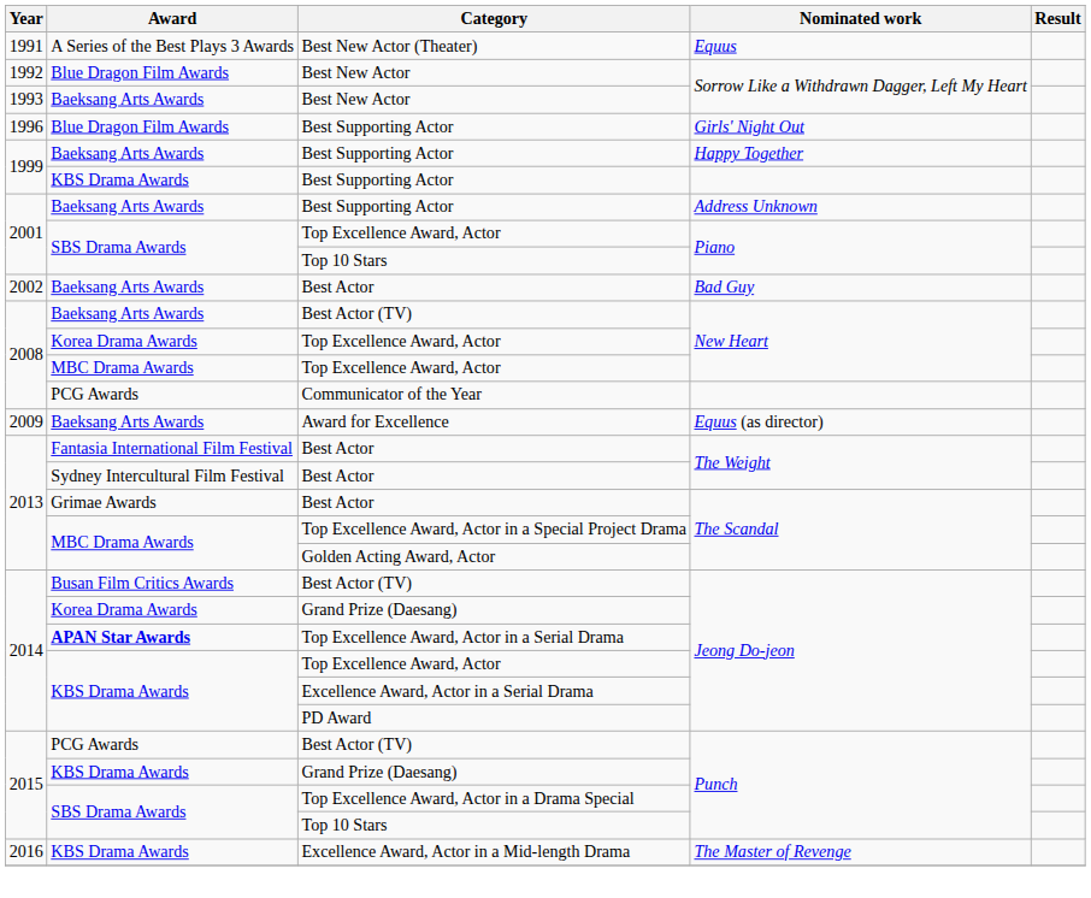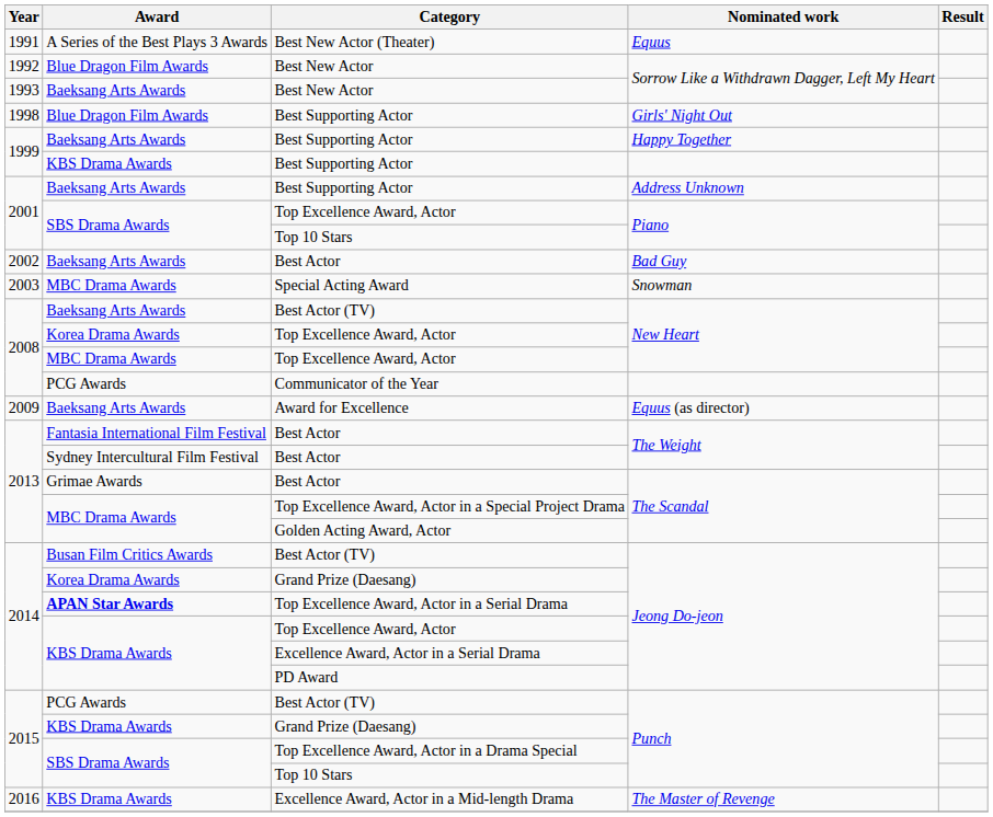 <table class= "wikitable sortable">
 <tr>
 <th>Year</th>
 <th>Award</th>
 <th>Category</th>
 <th>Nominated work</th>
 <th>Result</th>
 </tr>
 <tr>
 <td>1991</td>
 <td>A Series of the Best Plays 3 Awards</td>
 <td>Best New Actor (Theater)</td>
 <td><em><a href='#'>Equus</a></em></td>
 <td></td>
 </tr>
 <tr>
 <td>1992</td>
 <td><a href='#'>Blue Dragon Film Awards</a></td>
 <td>Best New Actor</td>
 <td rowspan=2><em>Sorrow Like a Withdrawn Dagger, Left My Heart</em></td>
 <td></td>
 </tr>
 <tr>
 <td>1993</td>
 <td><a href='#'>Baeksang Arts Awards</a></td>
 <td>Best New Actor</td>
 <td></td>
 </tr>
 <tr>
-<td>1996</td>
+<td>1998</td>
 <td><a href='#'>Blue Dragon Film Awards</a></td>
 <td>Best Supporting Actor</td>
 <td><em><a href='#'>Girls' Night Out</a></em></td>
 <td></td>
 </tr>
 <tr>
 <td rowspan=2>1999</td>
 <td><a href='#'>Baeksang Arts Awards</a></td>
 <td>Best Supporting Actor</td>
 <td><em><a href='#'>Happy Together</a></em></td>
 <td></td>
 </tr>
 <tr>
 <td><a href='#'>KBS Drama Awards</a></td>
 <td>Best Supporting Actor</td>
 <td></td>
 <td></td>
 </tr>
 <tr>
 <td rowspan=3>2001</td>
 <td><a href='#'>Baeksang Arts Awards</a></td>
 <td>Best Supporting Actor</td>
 <td><em><a href='#'>Address Unknown</a></em></td>
 <td></td>
 </tr>
 <tr>
 <td rowspan=2><a href='#'>SBS Drama Awards</a></td>
 <td>Top Excellence Award, Actor</td>
 <td rowspan=2><em><a href='#'>Piano</a></em></td>
 <td></td>
 </tr>
 <tr>
 <td>Top 10 Stars</td>
 <td></td>
 </tr>
 <tr>
 <td>2002</td>
 <td><a href='#'>Baeksang Arts Awards</a></td>
 <td>Best Actor</td>
 <td><em><a href='#'>Bad Guy</a></em></td>
+<td></td>
+</tr>
+<tr>
+<td>2003</td>
+<td><a href='#'>MBC Drama Awards</a></td>
+<td>Special Acting Award</td>
+<td><em>Snowman</em></td>
 <td></td>
 </tr>
 <tr>
 <td rowspan=4>2008</td>
 <td><a href='#'>Baeksang Arts Awards</a></td>
 <td>Best Actor (TV)</td>
 <td rowspan=3><em><a href='#'>New Heart</a></em></td>
 <td></td>
 </tr>
 <tr>
 <td><a href='#'>Korea Drama Awards</a></td>
 <td>Top Excellence Award, Actor</td>
 <td></td>
 </tr>
 <tr>
 <td><a href='#'>MBC Drama Awards</a></td>
 <td>Top Excellence Award, Actor</td>
 <td></td>
 </tr>
 <tr>
 <td>PCG Awards</td>
 <td>Communicator of the Year</td>
 <td></td>
 <td></td>
 </tr>
 <tr>
 <td>2009</td>
 <td><a href='#'>Baeksang Arts Awards</a></td>
 <td>Award for Excellence</td>
 <td><em><a href='#'>Equus</a></em> (as director)</td>
 <td></td>
 </tr>
 <tr>
 <td rowspan=5>2013</td>
 <td><a href='#'>Fantasia International Film Festival</a></td>
 <td>Best Actor</td>
 <td rowspan=2><em><a href='#'>The Weight</a></em></td>
 <td></td>
 </tr>
 <tr>
 <td>Sydney Intercultural Film Festival</td>
 <td>Best Actor</td>
 <td></td>
 </tr>
 <tr>
 <td>Grimae Awards</td>
 <td>Best Actor</td>
 <td rowspan=3><em><a href='#'>The Scandal</a></em></td>
 <td></td>
 </tr>
 <tr>
 <td rowspan=2><a href='#'>MBC Drama Awards</a></td>
 <td>Top Excellence Award, Actor in a Special Project Drama</td>
 <td></td>
 </tr>
 <tr>
 <td>Golden Acting Award, Actor</td>
 <td></td>
 </tr>
 <tr>
 <td rowspan=6>2014</td>
 <td><a href='#'>Busan Film Critics Awards</a></td>
 <td>Best Actor (TV)</td>
 <td rowspan=6><em><a href='#'>Jeong Do-jeon</a></em></td>
 <td></td>
 </tr>
 <tr>
 <td><a href='#'>Korea Drama Awards</a></td>
 <td>Grand Prize (Daesang)</td>
 <td></td>
 </tr>
 <tr>
 <td><strong><a href='#'>APAN Star Awards</a></strong></td>
 <td>Top Excellence Award, Actor in a Serial Drama</td>
 <td></td>
 </tr>
 <tr>
 <td rowspan=3><a href='#'>KBS Drama Awards</a></td>
 <td>Top Excellence Award, Actor</td>
 <td></td>
 </tr>
 <tr>
 <td>Excellence Award, Actor in a Serial Drama</td>
 <td></td>
 </tr>
 <tr>
 <td>PD Award</td>
 <td></td>
 </tr>
 <tr>
 <td rowspan="4">2015</td>
 <td>PCG Awards</td>
 <td>Best Actor (TV)</td>
 <td rowspan="4"><em><a href='#'>Punch</a></em></td>
 <td></td>
 </tr>
 <tr>
 <td><a href='#'>KBS Drama Awards</a></td>
 <td>Grand Prize (Daesang)</td>
 <td></td>
 </tr>
 <tr>
 <td rowspan="2"><a href='#'>SBS Drama Awards</a></td>
 <td>Top Excellence Award, Actor in a Drama Special</td>
 <td></td>
 </tr>
 <tr>
 <td>Top 10 Stars</td>
 <td></td>
 </tr>
 <tr>
 <td>2016</td>
 <td><a href='#'>KBS Drama Awards</a></td>
 <td>Excellence Award, Actor in a Mid-length Drama</td>
 <td><em><a href='#'>The Master of Revenge</a></em></td>
 <td></td>
 </tr>
 <tr>
 </tr>
 </table>
